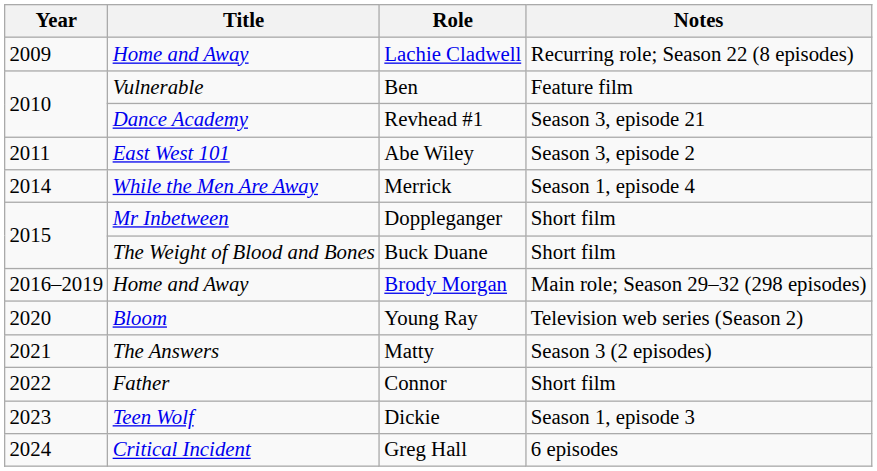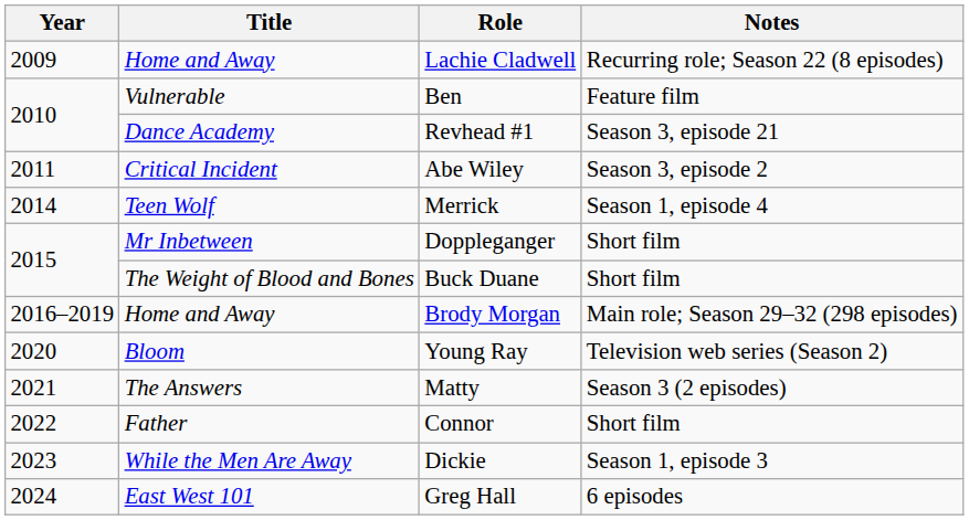 <table class="wikitable sortable">
 <tr>
 <th>Year</th>
 <th>Title</th>
 <th>Role</th>
 <th class="unsortable">Notes</th>
 </tr>
 <tr>
 <td>2009</td>
 <td><em><a href='#'>Home and Away</a></em></td>
 <td><a href='#'>Lachie Cladwell</a></td>
 <td>Recurring role; Season 22 (8 episodes)</td>
 </tr>
 <tr>
 <td rowspan="2">2010</td>
 <td><em>Vulnerable</em></td>
 <td>Ben</td>
 <td>Feature film</td>
 </tr>
 <tr>
 <td><em><a href='#'>Dance Academy</a></em></td>
 <td>Revhead #1</td>
 <td>Season 3, episode 21</td>
 </tr>
 <tr>
 <td>2011</td>
-<td><em><a href='#'>East West 101</a></em></td>
+<td><em><a href='#'>Critical Incident</a></em></td>
 <td>Abe Wiley</td>
 <td>Season 3, episode 2</td>
 </tr>
 <tr>
 <td>2014</td>
-<td><em><a href='#'>While the Men Are Away</a></em></td>
+<td><em><a href='#'>Teen Wolf</a></em></td>
 <td>Merrick</td>
 <td>Season 1, episode 4</td>
 </tr>
 <tr>
 <td rowspan="2">2015</td>
 <td><em><a href='#'>Mr Inbetween</a></em></td>
 <td>Doppleganger</td>
 <td>Short film</td>
 </tr>
 <tr>
 <td><em>The Weight of Blood and Bones</em></td>
 <td>Buck Duane</td>
 <td>Short film</td>
 </tr>
 <tr>
 <td>2016–2019</td>
 <td><em>Home and Away</em></td>
 <td><a href='#'>Brody Morgan</a></td>
 <td>Main role; Season 29–32 (298 episodes)</td>
 </tr>
 <tr>
 <td>2020</td>
 <td><em><a href='#'>Bloom</a></em></td>
 <td>Young Ray</td>
 <td>Television web series (Season 2)</td>
 </tr>
 <tr>
 <td>2021</td>
 <td><em>The Answers</em></td>
 <td>Matty</td>
 <td>Season 3 (2 episodes)</td>
 </tr>
 <tr>
 <td>2022</td>
 <td><em>Father</em></td>
 <td>Connor</td>
 <td>Short film</td>
 </tr>
 <tr>
 <td>2023</td>
-<td><em><a href='#'>Teen Wolf</a></em></td>
+<td><em><a href='#'>While the Men Are Away</a></em></td>
 <td>Dickie</td>
 <td>Season 1, episode 3</td>
 </tr>
 <tr>
 <td>2024</td>
-<td><em><a href='#'>Critical Incident</a></em></td>
+<td><em><a href='#'>East West 101</a></em></td>
 <td>Greg Hall</td>
 <td>6 episodes</td>
 </tr>
 </table>
